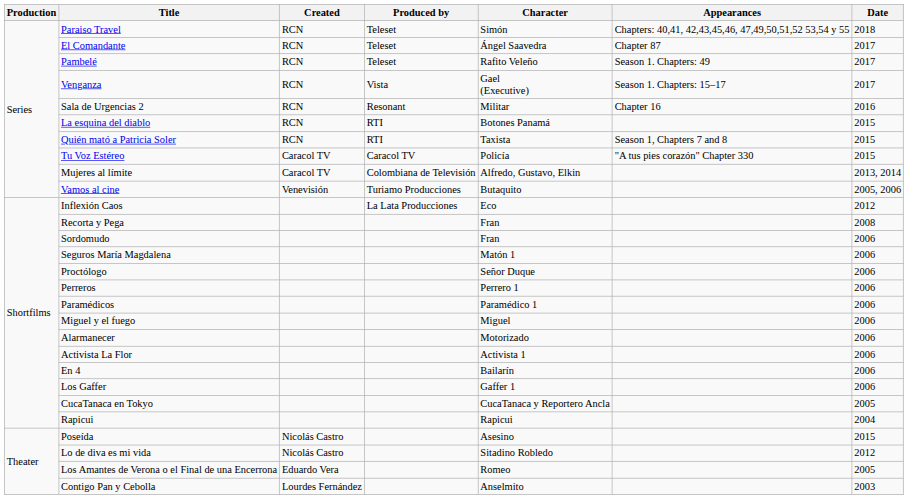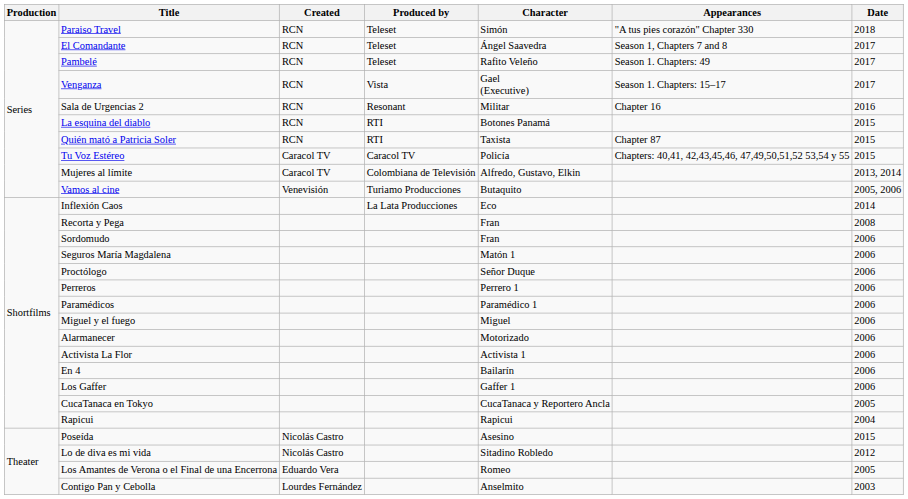 <table class="wikitable sortable">
 <tr>
 <th>Production</th>
 <th>Title</th>
 <th>Created</th>
 <th>Produced by</th>
 <th>Character</th>
 <th>Appearances</th>
 <th>Date</th>
 </tr>
 <tr>
 <td rowspan="10">Series</td>
 <td><a href='#'>Paraiso Travel</a></td>
 <td>RCN</td>
 <td>Teleset</td>
 <td>Simón</td>
-<td>Chapters: 40,41, 42,43,45,46, 47,49,50,51,52  53,54 y 55</td>
+<td>"A tus pies corazón" Chapter 330</td>
 <td>2018</td>
 </tr>
 <tr>
 <td><a href='#'>El Comandante</a></td>
 <td>RCN</td>
 <td>Teleset</td>
 <td>Ángel Saavedra</td>
-<td>Chapter 87</td>
+<td>Season 1, Chapters 7 and 8</td>
 <td>2017</td>
 </tr>
 <tr>
 <td><a href='#'>Pambelé</a></td>
 <td>RCN</td>
 <td>Teleset</td>
 <td>Rafito Veleño</td>
 <td>Season 1. Chapters: 49</td>
 <td>2017</td>
 </tr>
 <tr>
 <td><a href='#'>Venganza</a></td>
 <td>RCN</td>
 <td>Vista</td>
 <td>Gael<br>(Executive)</td>
 <td>Season 1. Chapters: 15–17</td>
 <td>2017</td>
 </tr>
 <tr>
 <td>Sala de Urgencias 2</td>
 <td>RCN</td>
 <td>Resonant</td>
 <td>Militar</td>
 <td>Chapter 16</td>
 <td>2016</td>
 </tr>
 <tr>
 <td><a href='#'>La esquina del diablo</a></td>
 <td>RCN</td>
 <td>RTI</td>
 <td>Botones Panamá</td>
 <td></td>
 <td>2015</td>
 </tr>
 <tr>
 <td><a href='#'>Quién mató a Patricia Soler</a></td>
 <td>RCN</td>
 <td>RTI</td>
 <td>Taxista</td>
-<td>Season 1, Chapters 7 and 8</td>
+<td>Chapter 87</td>
 <td>2015</td>
 </tr>
 <tr>
 <td><a href='#'>Tu Voz Estéreo</a></td>
 <td>Caracol TV</td>
 <td>Caracol TV</td>
 <td>Policía</td>
-<td>"A tus pies corazón" Chapter 330</td>
+<td>Chapters: 40,41, 42,43,45,46, 47,49,50,51,52  53,54 y 55</td>
 <td>2015</td>
 </tr>
 <tr>
 <td>Mujeres al límite</td>
 <td>Caracol TV</td>
 <td>Colombiana de Televisión</td>
 <td>Alfredo, Gustavo, Elkin</td>
 <td></td>
 <td>2013, 2014</td>
 </tr>
 <tr>
 <td><a href='#'>Vamos al cine</a></td>
 <td>Venevisión</td>
 <td>Turiamo Producciones</td>
 <td>Butaquito</td>
 <td></td>
 <td>2005, 2006</td>
 </tr>
 <tr>
 <td rowspan="14">Shortfilms</td>
 <td>Inflexión Caos</td>
 <td></td>
 <td>La Lata Producciones</td>
 <td>Eco</td>
 <td></td>
-<td>2012</td>
+<td>2014</td>
 </tr>
 <tr>
 <td>Recorta y Pega</td>
 <td></td>
 <td></td>
 <td>Fran</td>
 <td></td>
 <td>2008</td>
 </tr>
 <tr>
 <td>Sordomudo</td>
 <td></td>
 <td></td>
 <td>Fran</td>
 <td></td>
 <td>2006</td>
 </tr>
 <tr>
 <td>Seguros María Magdalena</td>
 <td></td>
 <td></td>
 <td>Matón 1</td>
 <td></td>
 <td>2006</td>
 </tr>
 <tr>
 <td>Proctólogo</td>
 <td></td>
 <td></td>
 <td>Señor Duque</td>
 <td></td>
 <td>2006</td>
 </tr>
 <tr>
 <td>Perreros</td>
 <td></td>
 <td></td>
 <td>Perrero 1</td>
 <td></td>
 <td>2006</td>
 </tr>
 <tr>
 <td>Paramédicos</td>
 <td></td>
 <td></td>
 <td>Paramédico 1</td>
 <td></td>
 <td>2006</td>
 </tr>
 <tr>
 <td>Miguel y el fuego</td>
 <td></td>
 <td></td>
 <td>Miguel</td>
 <td></td>
 <td>2006</td>
 </tr>
 <tr>
 <td>Alarmanecer</td>
 <td></td>
 <td></td>
 <td>Motorizado</td>
 <td></td>
 <td>2006</td>
 </tr>
 <tr>
 <td>Activista La Flor</td>
 <td></td>
 <td></td>
 <td>Activista 1</td>
 <td></td>
 <td>2006</td>
 </tr>
 <tr>
 <td>En 4</td>
 <td></td>
 <td></td>
 <td>Bailarín</td>
 <td></td>
 <td>2006</td>
 </tr>
 <tr>
 <td>Los Gaffer</td>
 <td></td>
 <td></td>
 <td>Gaffer 1</td>
 <td></td>
 <td>2006</td>
 </tr>
 <tr>
 <td>CucaTanaca en Tokyo</td>
 <td></td>
 <td></td>
 <td>CucaTanaca y Reportero Ancla</td>
 <td></td>
 <td>2005</td>
 </tr>
 <tr>
 <td>Rapicui</td>
 <td></td>
 <td></td>
 <td>Rapicui</td>
 <td></td>
 <td>2004</td>
 </tr>
 <tr>
 <td rowspan="4">Theater</td>
 <td>Poseída</td>
 <td>Nicolás Castro</td>
 <td></td>
 <td>Asesino</td>
 <td></td>
 <td>2015</td>
 </tr>
 <tr>
 <td>Lo de diva es mi vida</td>
 <td>Nicolás Castro</td>
 <td></td>
 <td>Sitadino Robledo</td>
 <td></td>
 <td>2012</td>
 </tr>
 <tr>
 <td>Los Amantes de Verona o el Final de una Encerrona</td>
 <td>Eduardo Vera</td>
 <td></td>
 <td>Romeo</td>
 <td></td>
 <td>2005</td>
 </tr>
 <tr>
 <td>Contigo Pan y Cebolla</td>
 <td>Lourdes Fernández</td>
 <td></td>
 <td>Anselmito</td>
 <td></td>
 <td>2003</td>
 </tr>
 </table>
